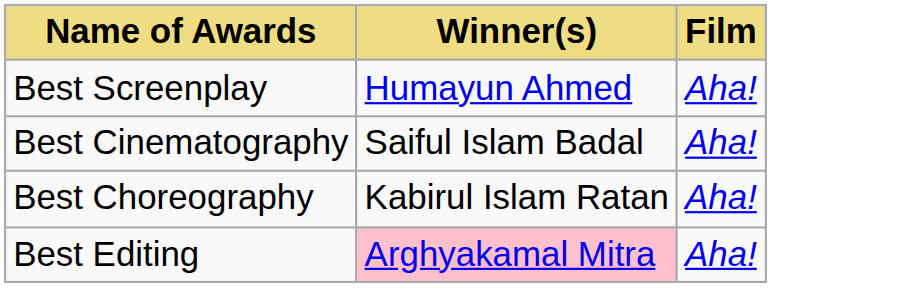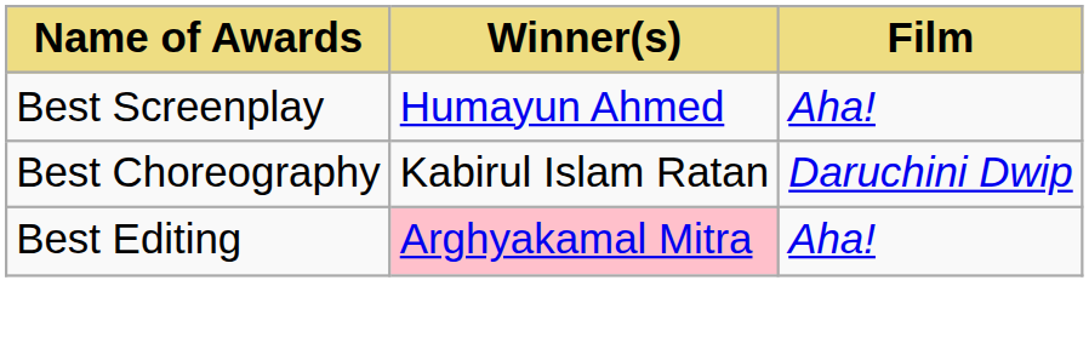 <table class="wikitable sortable collapsible">
 <tr>
 <th style="background:#EEDD82;">Name of Awards</th>
 <th style="background:#EEDD82;">Winner(s)</th>
 <th style="background:#EEDD82;">Film</th>
 </tr>
 <tr>
 <td>Best Screenplay</td>
 <td><a href='#'>Humayun Ahmed</a></td>
 <td><em><a href='#'>Aha!</a></em></td>
 </tr>
 <tr>
-<td>Best Cinematography</td>
-<td>Saiful Islam Badal</td>
-<td><em><a href='#'>Aha!</a></em></td>
-</tr>
-<tr>
 <td>Best Choreography</td>
 <td>Kabirul Islam Ratan</td>
-<td><em><a href='#'>Aha!</a></em></td>
+<td><em><a href='#'>Daruchini Dwip</a></em></td>
 </tr>
 <tr>
 <td>Best Editing</td>
 <td style="background: pink;"><a href='#'>Arghyakamal Mitra</a></td>
 <td><em><a href='#'>Aha!</a></em></td>
 </tr>
 </table>
